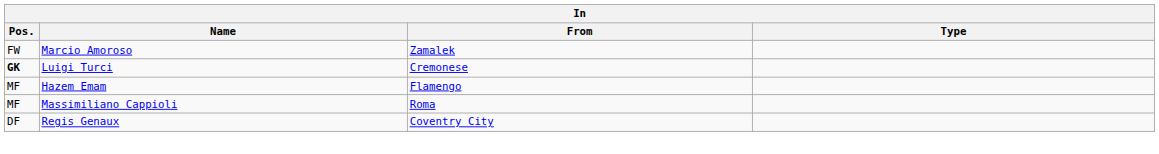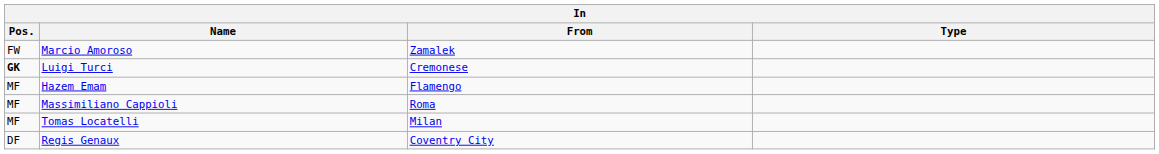 <table class="wikitable" style="font-size:90%;width:99%">
 <tr>
 <th colspan="4">In</th>
 </tr>
 <tr>
 <th width=3%>Pos.</th>
 <th width=32%>Name</th>
 <th width=30%>From</th>
 <th width=35%>Type</th>
 </tr>
 <tr>
 <td>FW</td>
 <td><a href='#'>Marcio Amoroso</a></td>
 <td><a href='#'>Zamalek</a></td>
 <td></td>
 </tr>
 <tr>
 <td><strong>GK</strong></td>
 <td><a href='#'>Luigi Turci</a></td>
 <td><a href='#'>Cremonese</a></td>
 <td></td>
 </tr>
 <tr>
 <td>MF</td>
 <td><a href='#'>Hazem Emam</a></td>
 <td><a href='#'>Flamengo</a></td>
 <td></td>
 </tr>
 <tr>
 <td>MF</td>
 <td><a href='#'>Massimiliano Cappioli</a></td>
 <td><a href='#'>Roma</a></td>
 <td></td>
 </tr>
 <tr>
+<td>MF</td>
+<td><a href='#'>Tomas Locatelli</a></td>
+<td><a href='#'>Milan</a></td>
+<td></td>
+</tr>
+<tr>
 <td>DF</td>
 <td><a href='#'>Regis Genaux</a></td>
 <td><a href='#'>Coventry City</a></td>
 <td></td>
 </tr>
 </table>
